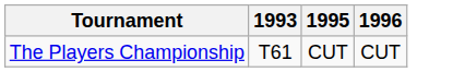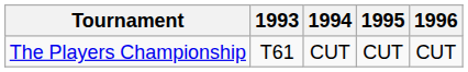 <table class="wikitable" style="font-size:95%;text-align:center;">
 <tr>
 <th>Tournament</th>
 <th>1993</th>
+<th>1994</th>
 <th>1995</th>
 <th>1996</th>
 </tr>
 <tr>
 <td align=left><a href='#'>The Players Championship</a></td>
 <td>T61</td>
 <td>CUT</td>
 <td>CUT</td>
+<td>CUT</td>
 </tr>
 </table>
